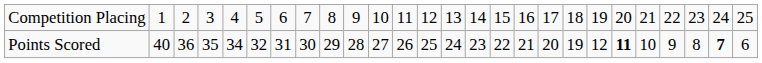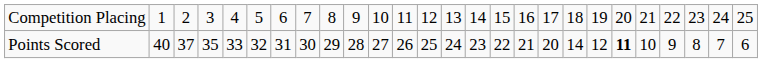 <table class="wikitable">
 <tr>
 <td>Competition Placing</td>
 <td align="center">1</td>
 <td align="center">2</td>
 <td align="center">3</td>
 <td align="center">4</td>
 <td align="center">5</td>
 <td align="center">6</td>
 <td align="center">7</td>
 <td align="center">8</td>
 <td align="center">9</td>
 <td align="center">10</td>
 <td align="center">11</td>
 <td align="center">12</td>
 <td align="center">13</td>
 <td align="center">14</td>
 <td align="center">15</td>
 <td align="center">16</td>
 <td align="center">17</td>
 <td align="center">18</td>
 <td align="center">19</td>
 <td align="center">20</td>
 <td align="center">21</td>
 <td align="center">22</td>
 <td align="center">23</td>
 <td align="center">24</td>
 <td align="center">25</td>
 </tr>
 <tr>
 <td>Points Scored</td>
 <td align="center">40</td>
-<td align="center">36</td>
+<td align="center">37</td>
 <td align="center">35</td>
-<td align="center">34</td>
+<td align="center">33</td>
 <td align="center">32</td>
 <td align="center">31</td>
 <td align="center">30</td>
 <td align="center">29</td>
 <td align="center">28</td>
 <td align="center">27</td>
 <td align="center">26</td>
 <td align="center">25</td>
 <td align="center">24</td>
 <td align="center">23</td>
 <td align="center">22</td>
 <td align="center">21</td>
 <td align="center">20</td>
-<td align="center">19</td>
+<td align="center">14</td>
 <td align="center">12</td>
 <td align="center"><strong>11</strong></td>
 <td align="center">10</td>
 <td align="center">9</td>
 <td align="center">8</td>
-<td align="center"><strong>7</strong></td>
+<td align="center">7</td>
 <td align="center">6</td>
 </tr>
 </table>
